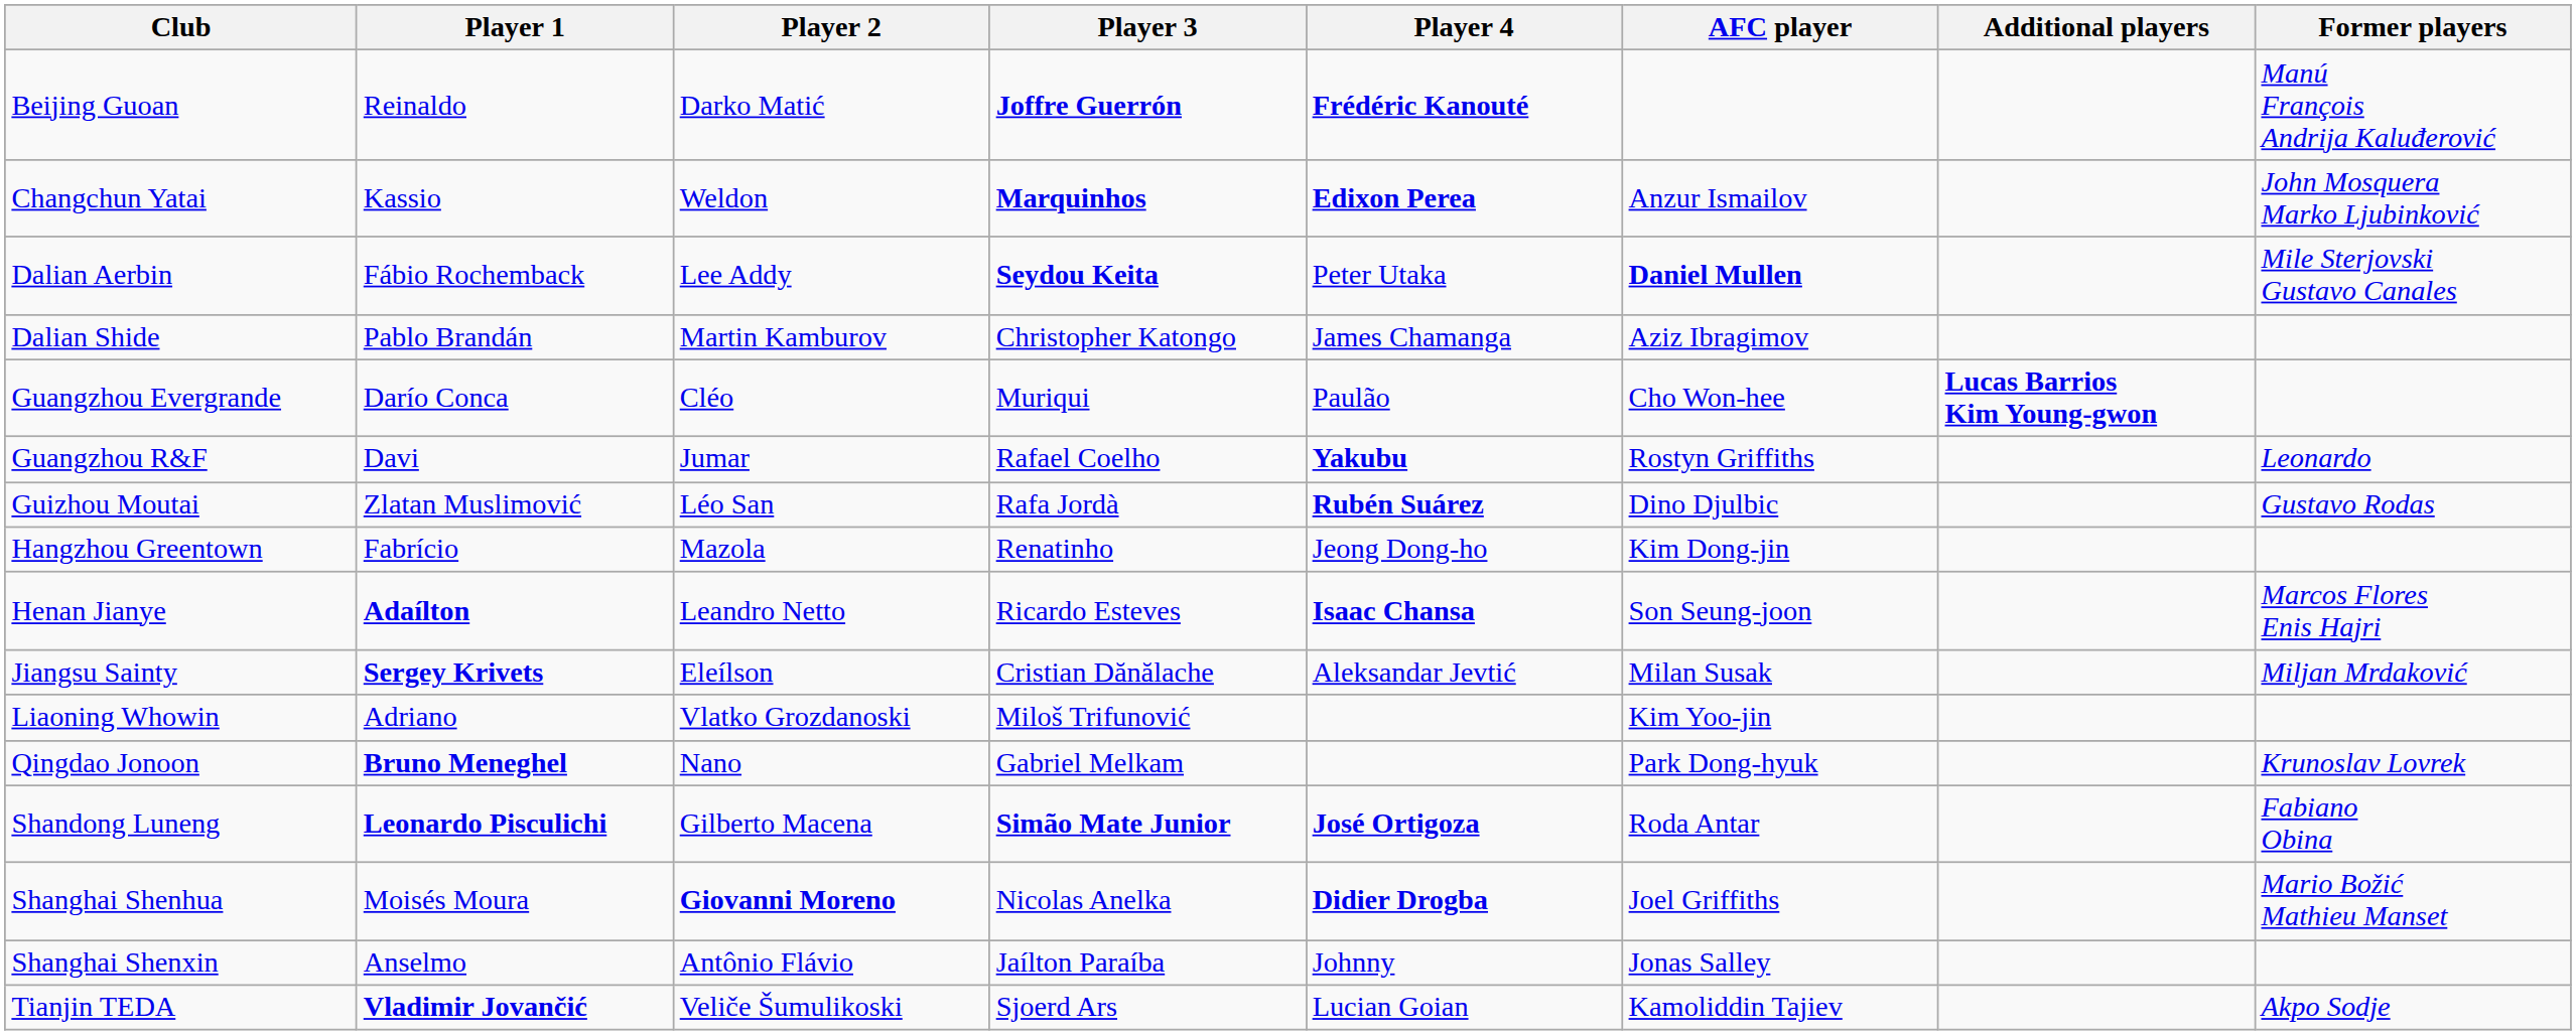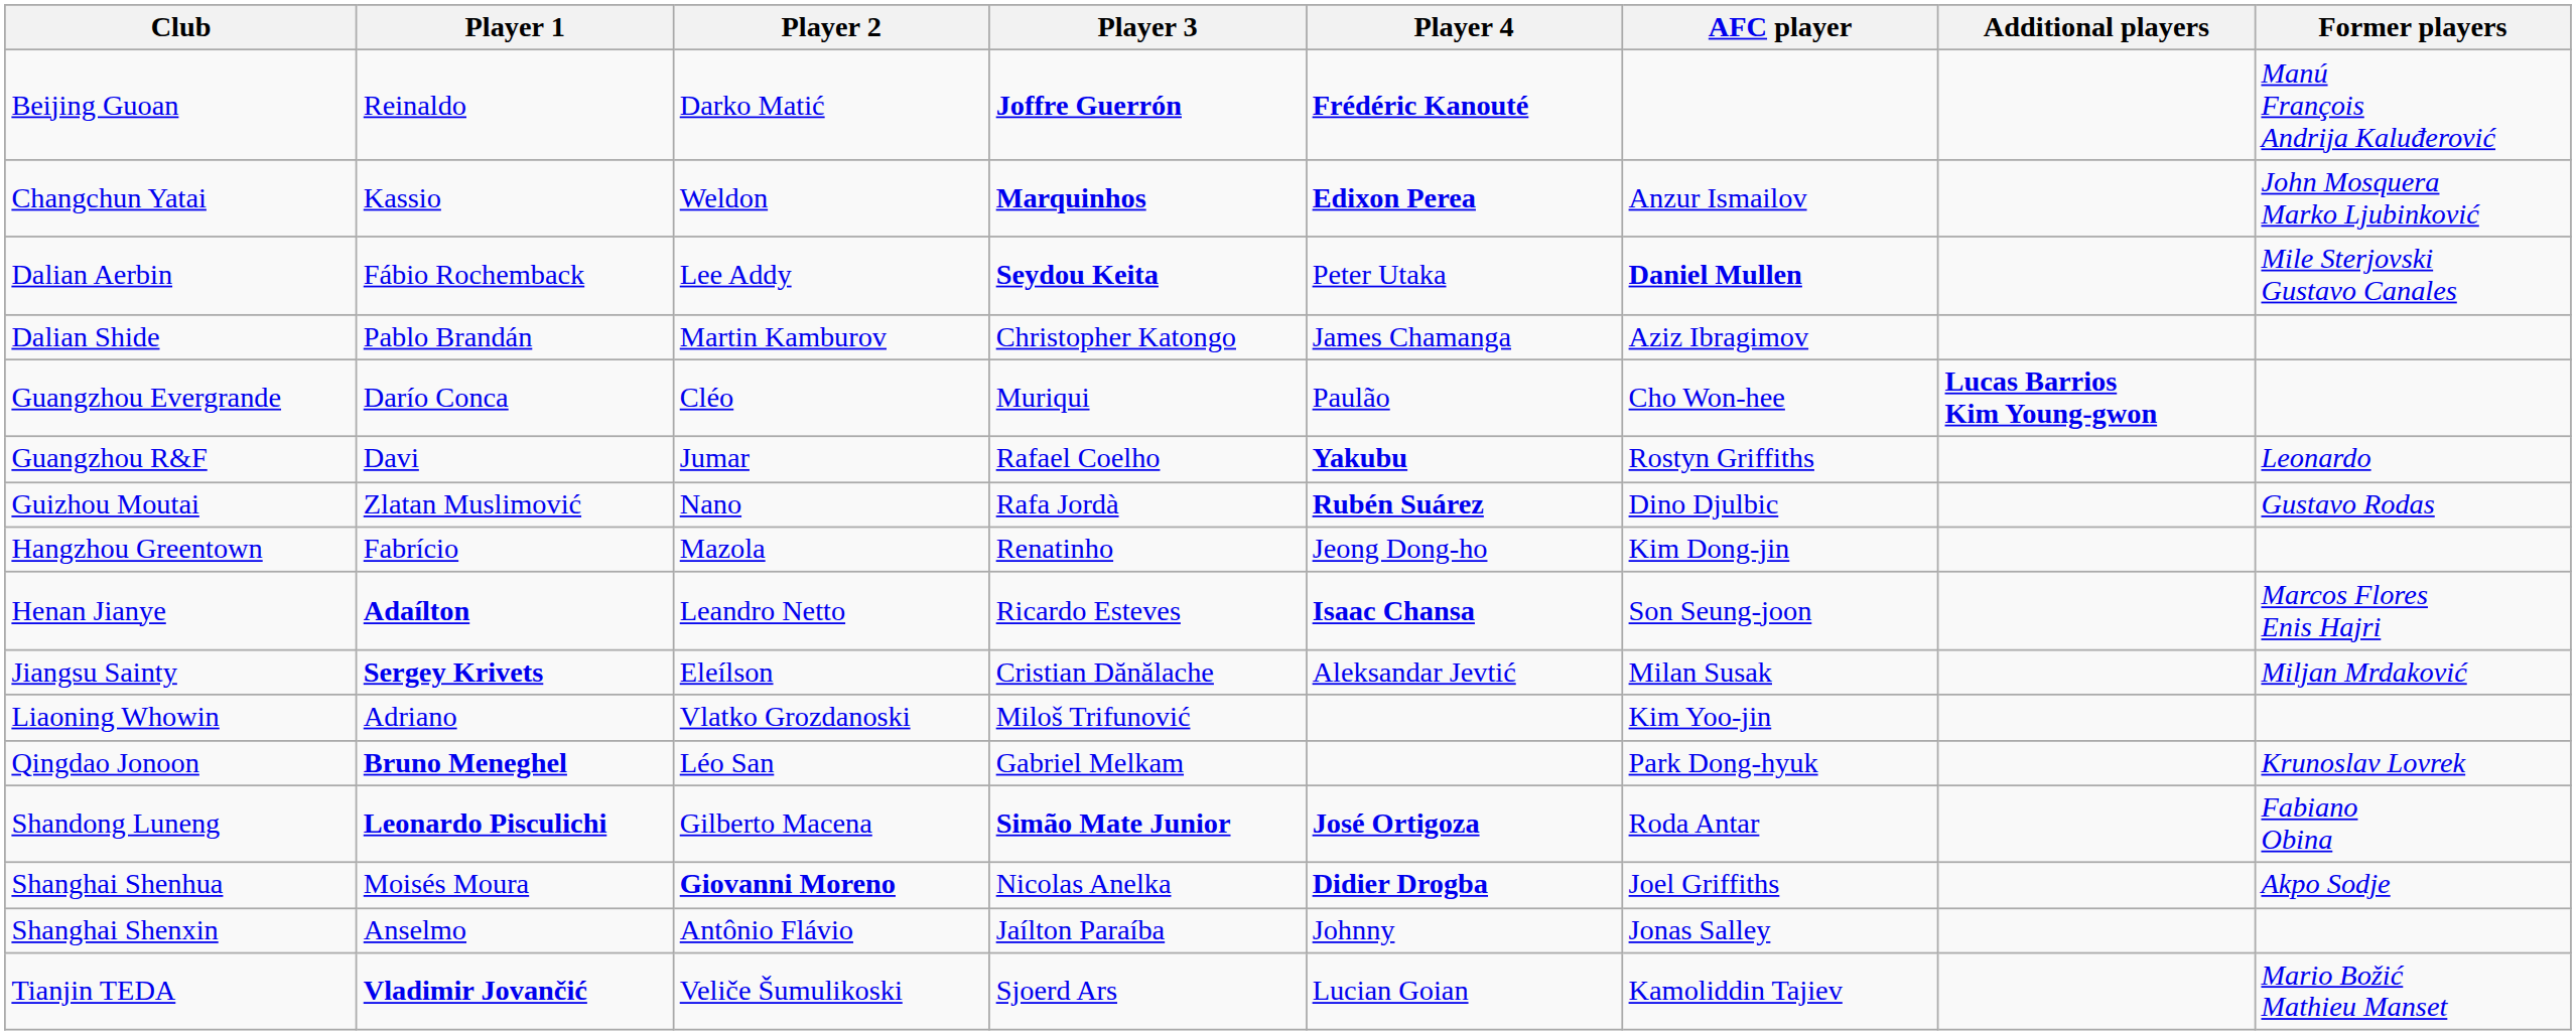 <table class="wikitable">
 <tr>
 <th style="width:190px;">Club</th>
 <th style="width:170px;">Player 1</th>
 <th style="width:170px;">Player 2</th>
 <th style="width:170px;">Player 3</th>
 <th style="width:170px;">Player 4</th>
 <th style="width:170px;"><a href='#'>AFC</a> player</th>
 <th style="width:170px;">Additional players</th>
 <th style="width:170px;">Former players</th>
 </tr>
 <tr>
 <td><a href='#'>Beijing Guoan</a></td>
 <td> <a href='#'>Reinaldo</a></td>
 <td> <a href='#'>Darko Matić</a></td>
 <td> <strong><a href='#'>Joffre Guerrón</a></strong></td>
 <td> <strong><a href='#'>Frédéric Kanouté</a></strong></td>
 <td></td>
 <td></td>
 <td> <em><a href='#'>Manú</a></em><br> <em><a href='#'>François</a></em><br> <em><a href='#'>Andrija Kaluđerović</a></em></td>
 </tr>
 <tr>
 <td><a href='#'>Changchun Yatai</a></td>
 <td> <a href='#'>Kassio</a></td>
 <td> <a href='#'>Weldon</a></td>
 <td> <strong><a href='#'>Marquinhos</a></strong></td>
 <td> <strong><a href='#'>Edixon Perea</a></strong></td>
 <td> <a href='#'>Anzur Ismailov</a></td>
 <td></td>
 <td> <em><a href='#'>John Mosquera</a></em><br> <em><a href='#'>Marko Ljubinković</a></em></td>
 </tr>
 <tr>
 <td><a href='#'>Dalian Aerbin</a></td>
 <td> <a href='#'>Fábio Rochemback</a></td>
 <td> <a href='#'>Lee Addy</a></td>
 <td> <strong><a href='#'>Seydou Keita</a></strong></td>
 <td> <a href='#'>Peter Utaka</a></td>
 <td> <strong><a href='#'>Daniel Mullen</a></strong></td>
 <td></td>
 <td> <em><a href='#'>Mile Sterjovski</a></em><br> <em><a href='#'>Gustavo Canales</a></em></td>
 </tr>
 <tr>
 <td><a href='#'>Dalian Shide</a></td>
 <td> <a href='#'>Pablo Brandán</a></td>
 <td> <a href='#'>Martin Kamburov</a></td>
 <td> <a href='#'>Christopher Katongo</a></td>
 <td> <a href='#'>James Chamanga</a></td>
 <td> <a href='#'>Aziz Ibragimov</a></td>
 <td></td>
 <td></td>
 </tr>
 <tr>
 <td><a href='#'>Guangzhou Evergrande</a></td>
 <td> <a href='#'>Darío Conca</a></td>
 <td> <a href='#'>Cléo</a></td>
 <td> <a href='#'>Muriqui</a></td>
 <td> <a href='#'>Paulão</a></td>
 <td> <a href='#'>Cho Won-hee</a></td>
 <td> <strong><a href='#'>Lucas Barrios</a></strong><br> <strong><a href='#'>Kim Young-gwon</a></strong></td>
 <td></td>
 </tr>
 <tr>
 <td><a href='#'>Guangzhou R&F</a></td>
 <td> <a href='#'>Davi</a></td>
 <td> <a href='#'>Jumar</a></td>
 <td> <a href='#'>Rafael Coelho</a></td>
 <td> <strong><a href='#'>Yakubu</a></strong></td>
 <td> <a href='#'>Rostyn Griffiths</a></td>
 <td></td>
 <td> <em><a href='#'>Leonardo</a></em></td>
 </tr>
 <tr>
 <td><a href='#'>Guizhou Moutai</a></td>
 <td> <a href='#'>Zlatan Muslimović</a></td>
-<td> <a href='#'>Léo San</a></td>
+<td> <a href='#'>Nano</a></td>
 <td> <a href='#'>Rafa Jordà</a></td>
 <td> <strong><a href='#'>Rubén Suárez</a></strong></td>
 <td> <a href='#'>Dino Djulbic</a></td>
 <td></td>
 <td> <em><a href='#'>Gustavo Rodas</a></em></td>
 </tr>
 <tr>
 <td><a href='#'>Hangzhou Greentown</a></td>
 <td> <a href='#'>Fabrício</a></td>
 <td> <a href='#'>Mazola</a></td>
 <td> <a href='#'>Renatinho</a></td>
 <td> <a href='#'>Jeong Dong-ho</a></td>
 <td> <a href='#'>Kim Dong-jin</a></td>
 <td></td>
 <td></td>
 </tr>
 <tr>
 <td><a href='#'>Henan Jianye</a></td>
 <td> <strong><a href='#'>Adaílton</a></strong></td>
 <td> <a href='#'>Leandro Netto</a></td>
 <td> <a href='#'>Ricardo Esteves</a></td>
 <td> <strong><a href='#'>Isaac Chansa</a></strong></td>
 <td> <a href='#'>Son Seung-joon</a></td>
 <td></td>
 <td> <em><a href='#'>Marcos Flores</a></em><br> <em><a href='#'>Enis Hajri</a></em></td>
 </tr>
 <tr>
 <td><a href='#'>Jiangsu Sainty</a></td>
 <td> <strong><a href='#'>Sergey Krivets</a></strong></td>
 <td> <a href='#'>Eleílson</a></td>
 <td> <a href='#'>Cristian Dănălache</a></td>
 <td> <a href='#'>Aleksandar Jevtić</a></td>
 <td> <a href='#'>Milan Susak</a></td>
 <td></td>
 <td> <em><a href='#'>Miljan Mrdaković</a></em></td>
 </tr>
 <tr>
 <td><a href='#'>Liaoning Whowin</a></td>
 <td> <a href='#'>Adriano</a></td>
 <td> <a href='#'>Vlatko Grozdanoski</a></td>
 <td> <a href='#'>Miloš Trifunović</a></td>
 <td></td>
 <td> <a href='#'>Kim Yoo-jin</a></td>
 <td></td>
 <td></td>
 </tr>
 <tr>
 <td><a href='#'>Qingdao Jonoon</a></td>
 <td> <strong><a href='#'>Bruno Meneghel</a></strong></td>
-<td> <a href='#'>Nano</a></td>
+<td> <a href='#'>Léo San</a></td>
 <td> <a href='#'>Gabriel Melkam</a></td>
 <td></td>
 <td> <a href='#'>Park Dong-hyuk</a></td>
 <td></td>
 <td> <em><a href='#'>Krunoslav Lovrek</a></em></td>
 </tr>
 <tr>
 <td><a href='#'>Shandong Luneng</a></td>
 <td> <strong><a href='#'>Leonardo Pisculichi</a></strong></td>
 <td> <a href='#'>Gilberto Macena</a></td>
 <td> <strong><a href='#'>Simão Mate Junior</a></strong></td>
 <td> <strong><a href='#'>José Ortigoza</a></strong></td>
 <td> <a href='#'>Roda Antar</a></td>
 <td></td>
 <td> <em><a href='#'>Fabiano</a></em><br> <em><a href='#'>Obina</a></em></td>
 </tr>
 <tr>
 <td><a href='#'>Shanghai Shenhua</a></td>
 <td> <a href='#'>Moisés Moura</a></td>
 <td> <strong><a href='#'>Giovanni Moreno</a></strong></td>
 <td> <a href='#'>Nicolas Anelka</a></td>
 <td> <strong><a href='#'>Didier Drogba</a></strong></td>
 <td> <a href='#'>Joel Griffiths</a></td>
 <td></td>
-<td> <em><a href='#'>Mario Božić</a> </em><br> <em><a href='#'>Mathieu Manset</a></em></td>
+<td> <em><a href='#'>Akpo Sodje</a></em></td>
 </tr>
 <tr>
 <td><a href='#'>Shanghai Shenxin</a></td>
 <td> <a href='#'>Anselmo</a></td>
 <td> <a href='#'>Antônio Flávio</a></td>
 <td> <a href='#'>Jaílton Paraíba</a></td>
 <td> <a href='#'>Johnny</a></td>
 <td> <a href='#'>Jonas Salley</a></td>
 <td></td>
 <td></td>
 </tr>
 <tr>
 <td><a href='#'>Tianjin TEDA</a></td>
 <td> <strong><a href='#'>Vladimir Jovančić</a></strong></td>
 <td> <a href='#'>Veliče Šumulikoski</a></td>
 <td> <a href='#'>Sjoerd Ars</a></td>
 <td> <a href='#'>Lucian Goian</a></td>
 <td> <a href='#'>Kamoliddin Tajiev</a></td>
 <td></td>
-<td> <em><a href='#'>Akpo Sodje</a></em></td>
+<td> <em><a href='#'>Mario Božić</a> </em><br> <em><a href='#'>Mathieu Manset</a></em></td>
 </tr>
 </table>
